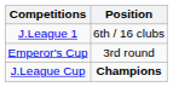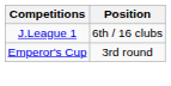 <table class="wikitable" style="text-align:center;">
 <tr>
 <th>Competitions</th>
 <th>Position</th>
 </tr>
 <tr>
 <td><a href='#'>J.League 1</a></td>
 <td>6th / 16 clubs</td>
 </tr>
 <tr>
 <td><a href='#'>Emperor's Cup</a></td>
 <td>3rd round</td>
 </tr>
-<tr>
-<td><a href='#'>J.League Cup</a></td>
-<td><strong>Champions</strong></td>
-</tr>
 </table>
